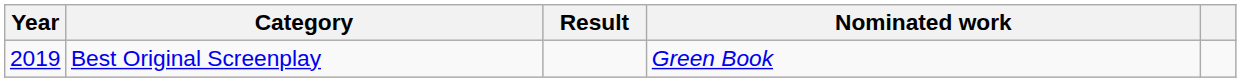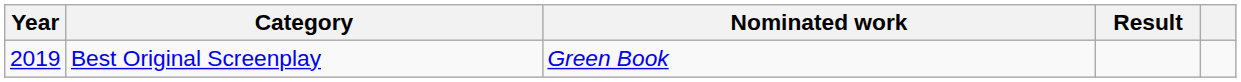 <table class="wikitable sortable">
 <tr>
 <th scope="col" style="width:1em;">Year</th>
 <th scope="col" style="width:33em;">Category</th>
+<th scope="col" style="width:39em;">Nominated work</th>
 <th scope="col" style="width:5em;">Result</th>
-<th scope="col" style="width:39em;">Nominated work</th>
 <th scope="col" style="width:2em;" class="unsortable"></th>
 </tr>
 <tr>
 <td><a href='#'>2019</a></td>
 <td><a href='#'>Best Original Screenplay</a></td>
+<td><em><a href='#'>Green Book</a></em></td>
 <td></td>
-<td><em><a href='#'>Green Book</a></em></td>
 <td style="text-align:center;"></td>
 </tr>
 </table>
